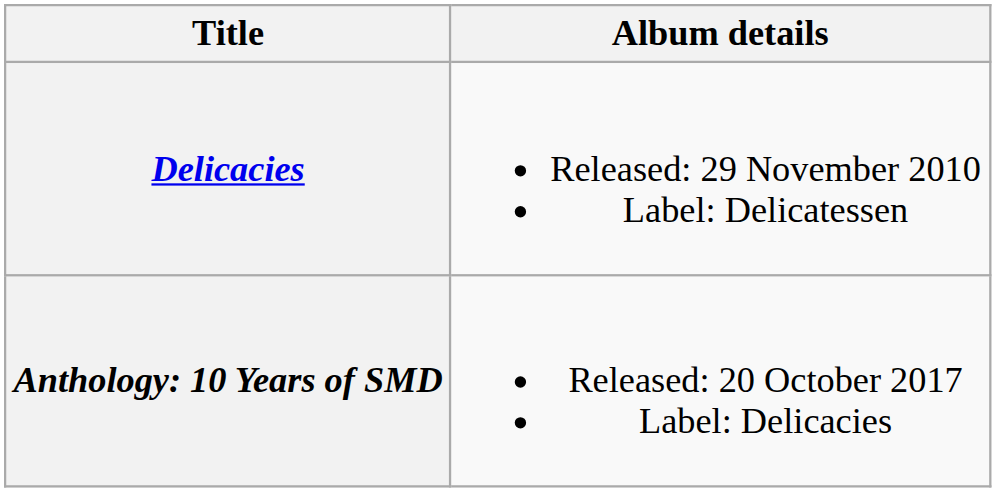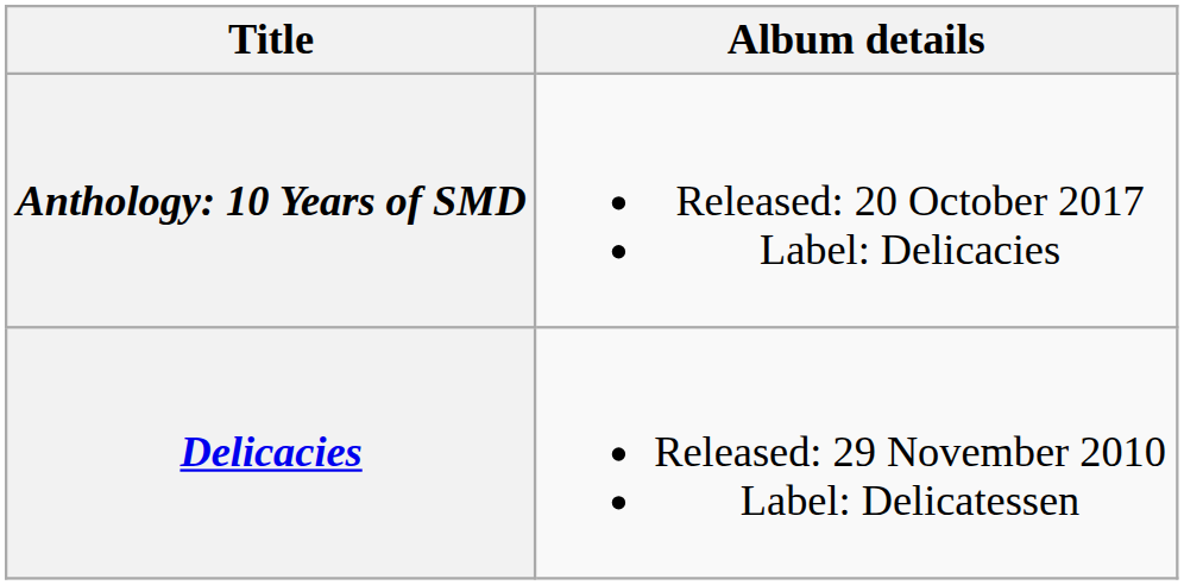 <table class="wikitable plainrowheaders" style="text-align:center;">
 <tr>
 <th scope="col">Title</th>
 <th scope="col">Album details</th>
 </tr>
 <tr>
+<th scope="row"><em>Anthology: 10 Years of SMD</em></th>
+<td><br><ul><li>Released: 20 October 2017</li><li>Label: Delicacies</li></ul></td>
+</tr>
+<tr>
 <th scope="row"><em><a href='#'>Delicacies</a></em></th>
 <td><br><ul><li>Released: 29 November 2010</li><li>Label: Delicatessen</li></ul></td>
 </tr>
-<tr>
-<th scope="row"><em>Anthology: 10 Years of SMD</em></th>
-<td><br><ul><li>Released: 20 October 2017</li><li>Label: Delicacies</li></ul></td>
-</tr>
 </table>
